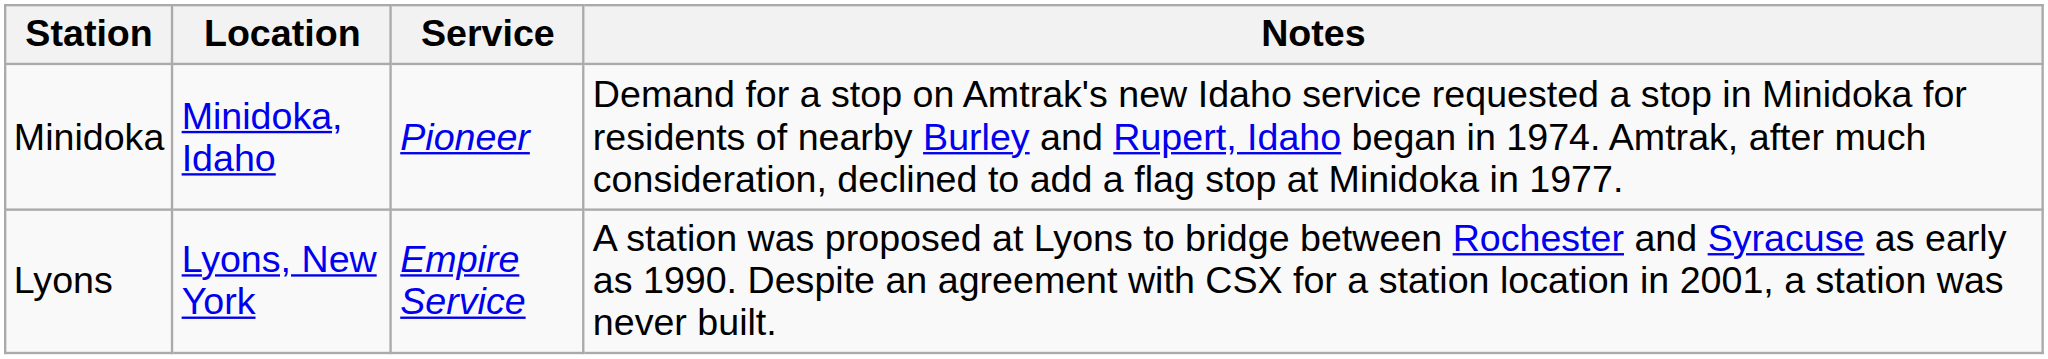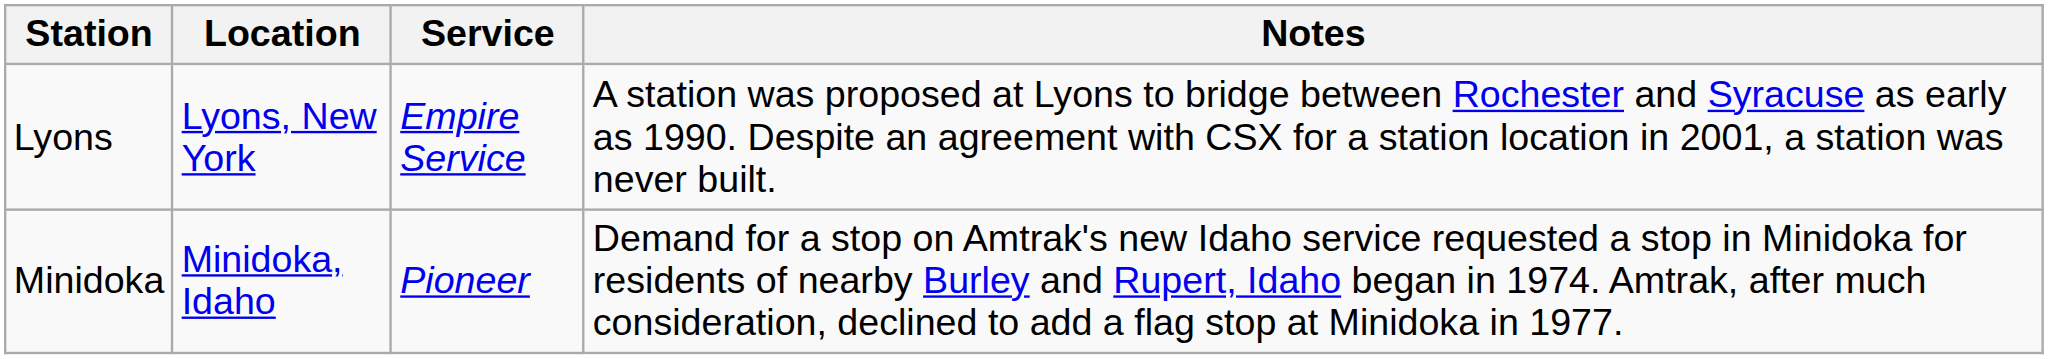 <table class="wikitable">
 <tr>
 <th>Station</th>
 <th>Location</th>
 <th>Service</th>
 <th>Notes</th>
 </tr>
 <tr>
+<td>Lyons</td>
+<td><a href='#'>Lyons, New York</a></td>
+<td><em><a href='#'>Empire Service</a></em></td>
+<td>A station was proposed at Lyons to bridge between <a href='#'>Rochester</a> and <a href='#'>Syracuse</a> as early as 1990. Despite an agreement with CSX for a station location in 2001, a station was never built.</td>
+</tr>
+<tr>
 <td>Minidoka</td>
 <td><a href='#'>Minidoka, Idaho</a></td>
 <td><em><a href='#'>Pioneer</a></em></td>
 <td>Demand for a stop on Amtrak's new Idaho service requested a stop in Minidoka for residents of nearby <a href='#'>Burley</a> and <a href='#'>Rupert, Idaho</a> began in 1974. Amtrak, after much consideration, declined to add a flag stop at Minidoka in 1977.</td>
 </tr>
-<tr>
-<td>Lyons</td>
-<td><a href='#'>Lyons, New York</a></td>
-<td><em><a href='#'>Empire Service</a></em></td>
-<td>A station was proposed at Lyons to bridge between <a href='#'>Rochester</a> and <a href='#'>Syracuse</a> as early as 1990. Despite an agreement with CSX for a station location in 2001, a station was never built.</td>
-</tr>
 </table>
